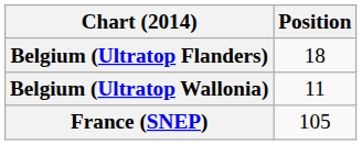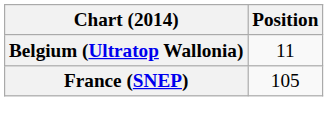 <table class="wikitable sortable plainrowheaders" style="text-align:center">
 <tr>
 <th scope="col">Chart (2014)</th>
 <th scope="col">Position</th>
-</tr>
-<tr>
-<th scope="row">Belgium (<a href='#'>Ultratop</a> Flanders)</th>
-<td>18</td>
 </tr>
 <tr>
 <th scope="row">Belgium (<a href='#'>Ultratop</a> Wallonia)</th>
 <td>11</td>
 </tr>
 <tr>
 <th scope="row">France (<a href='#'>SNEP</a>)</th>
 <td>105</td>
 </tr>
 </table>
